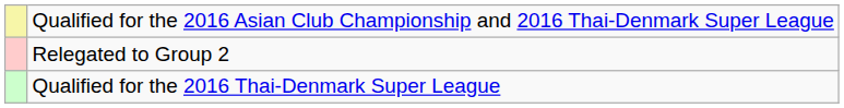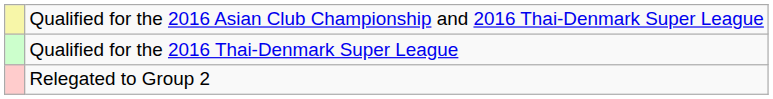 <table class="wikitable" style="text-align: left;">
 <tr>
 <td width=10px bgcolor=#F7f6a8></td>
 <td>Qualified for the <a href='#'>2016 Asian Club Championship</a> and <a href='#'>2016 Thai-Denmark Super League</a></td>
 </tr>
 <tr>
+<td width=10px bgcolor=#CCFFCC></td>
+<td>Qualified for the <a href='#'>2016 Thai-Denmark Super League</a></td>
+</tr>
+<tr>
 <td width=10px bgcolor=#ffcccc></td>
 <td>Relegated to Group 2</td>
 </tr>
-<tr>
-<td width=10px bgcolor=#CCFFCC></td>
-<td>Qualified for the <a href='#'>2016 Thai-Denmark Super League</a></td>
-</tr>
 </table>
